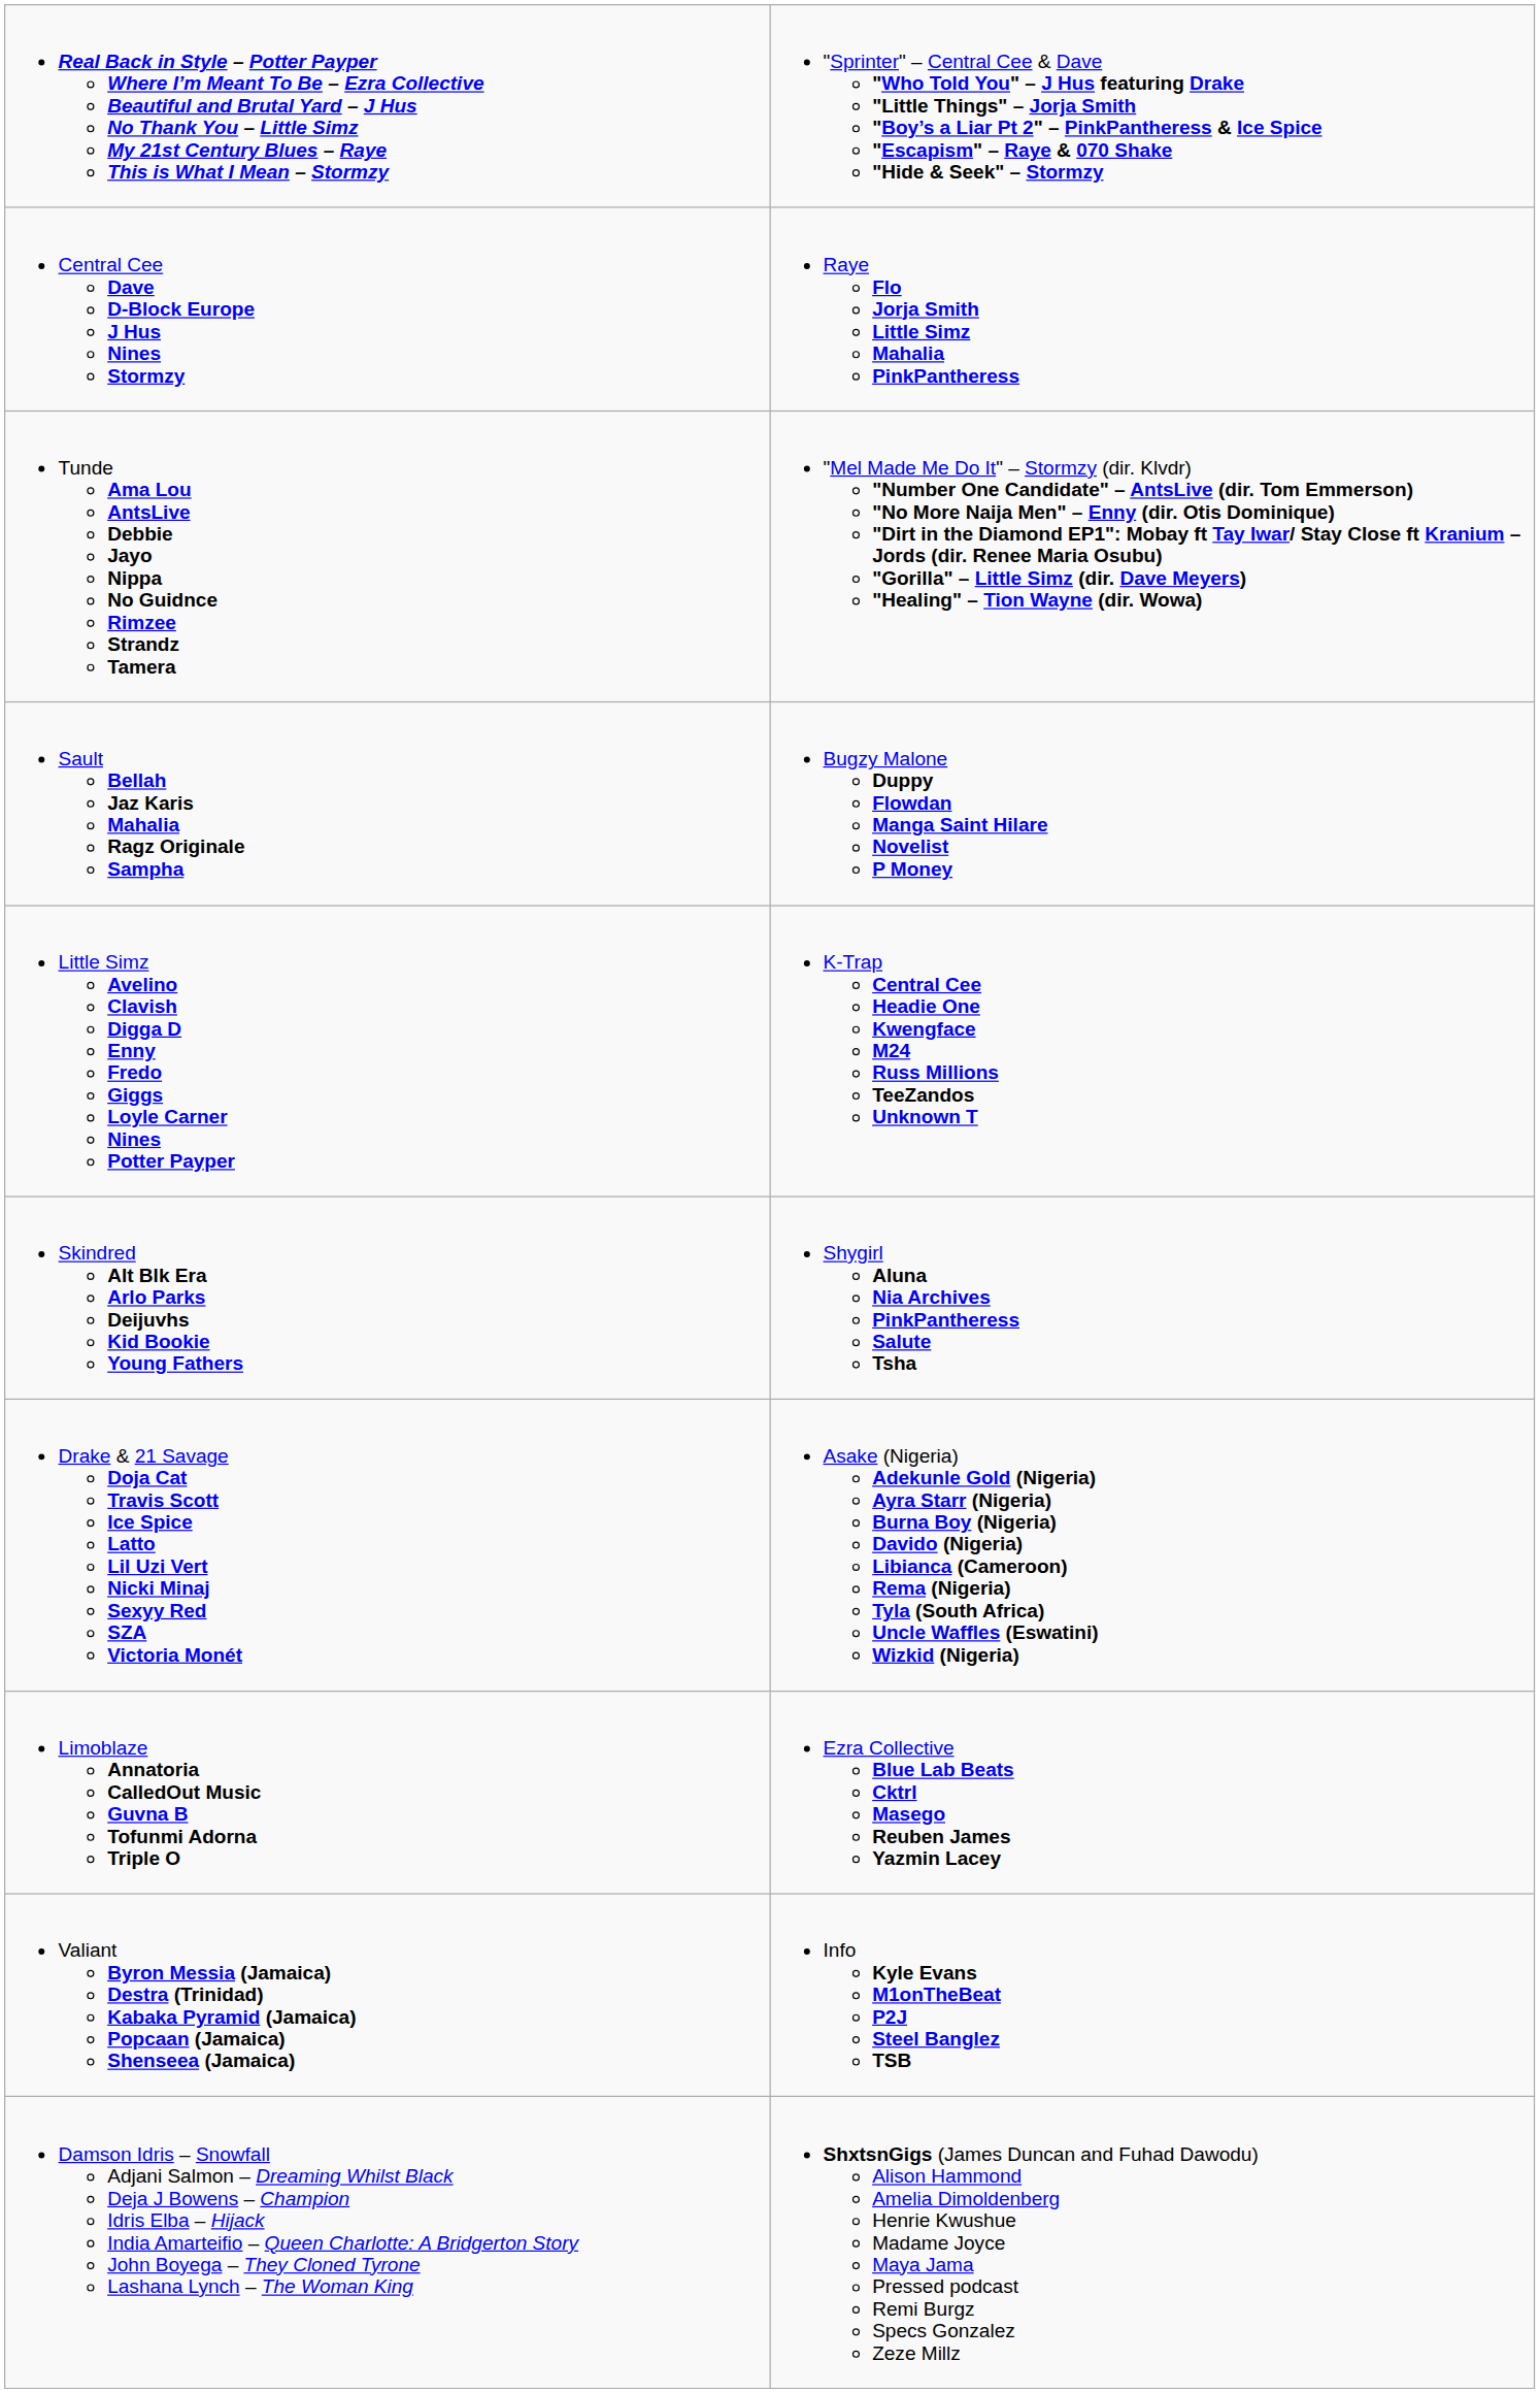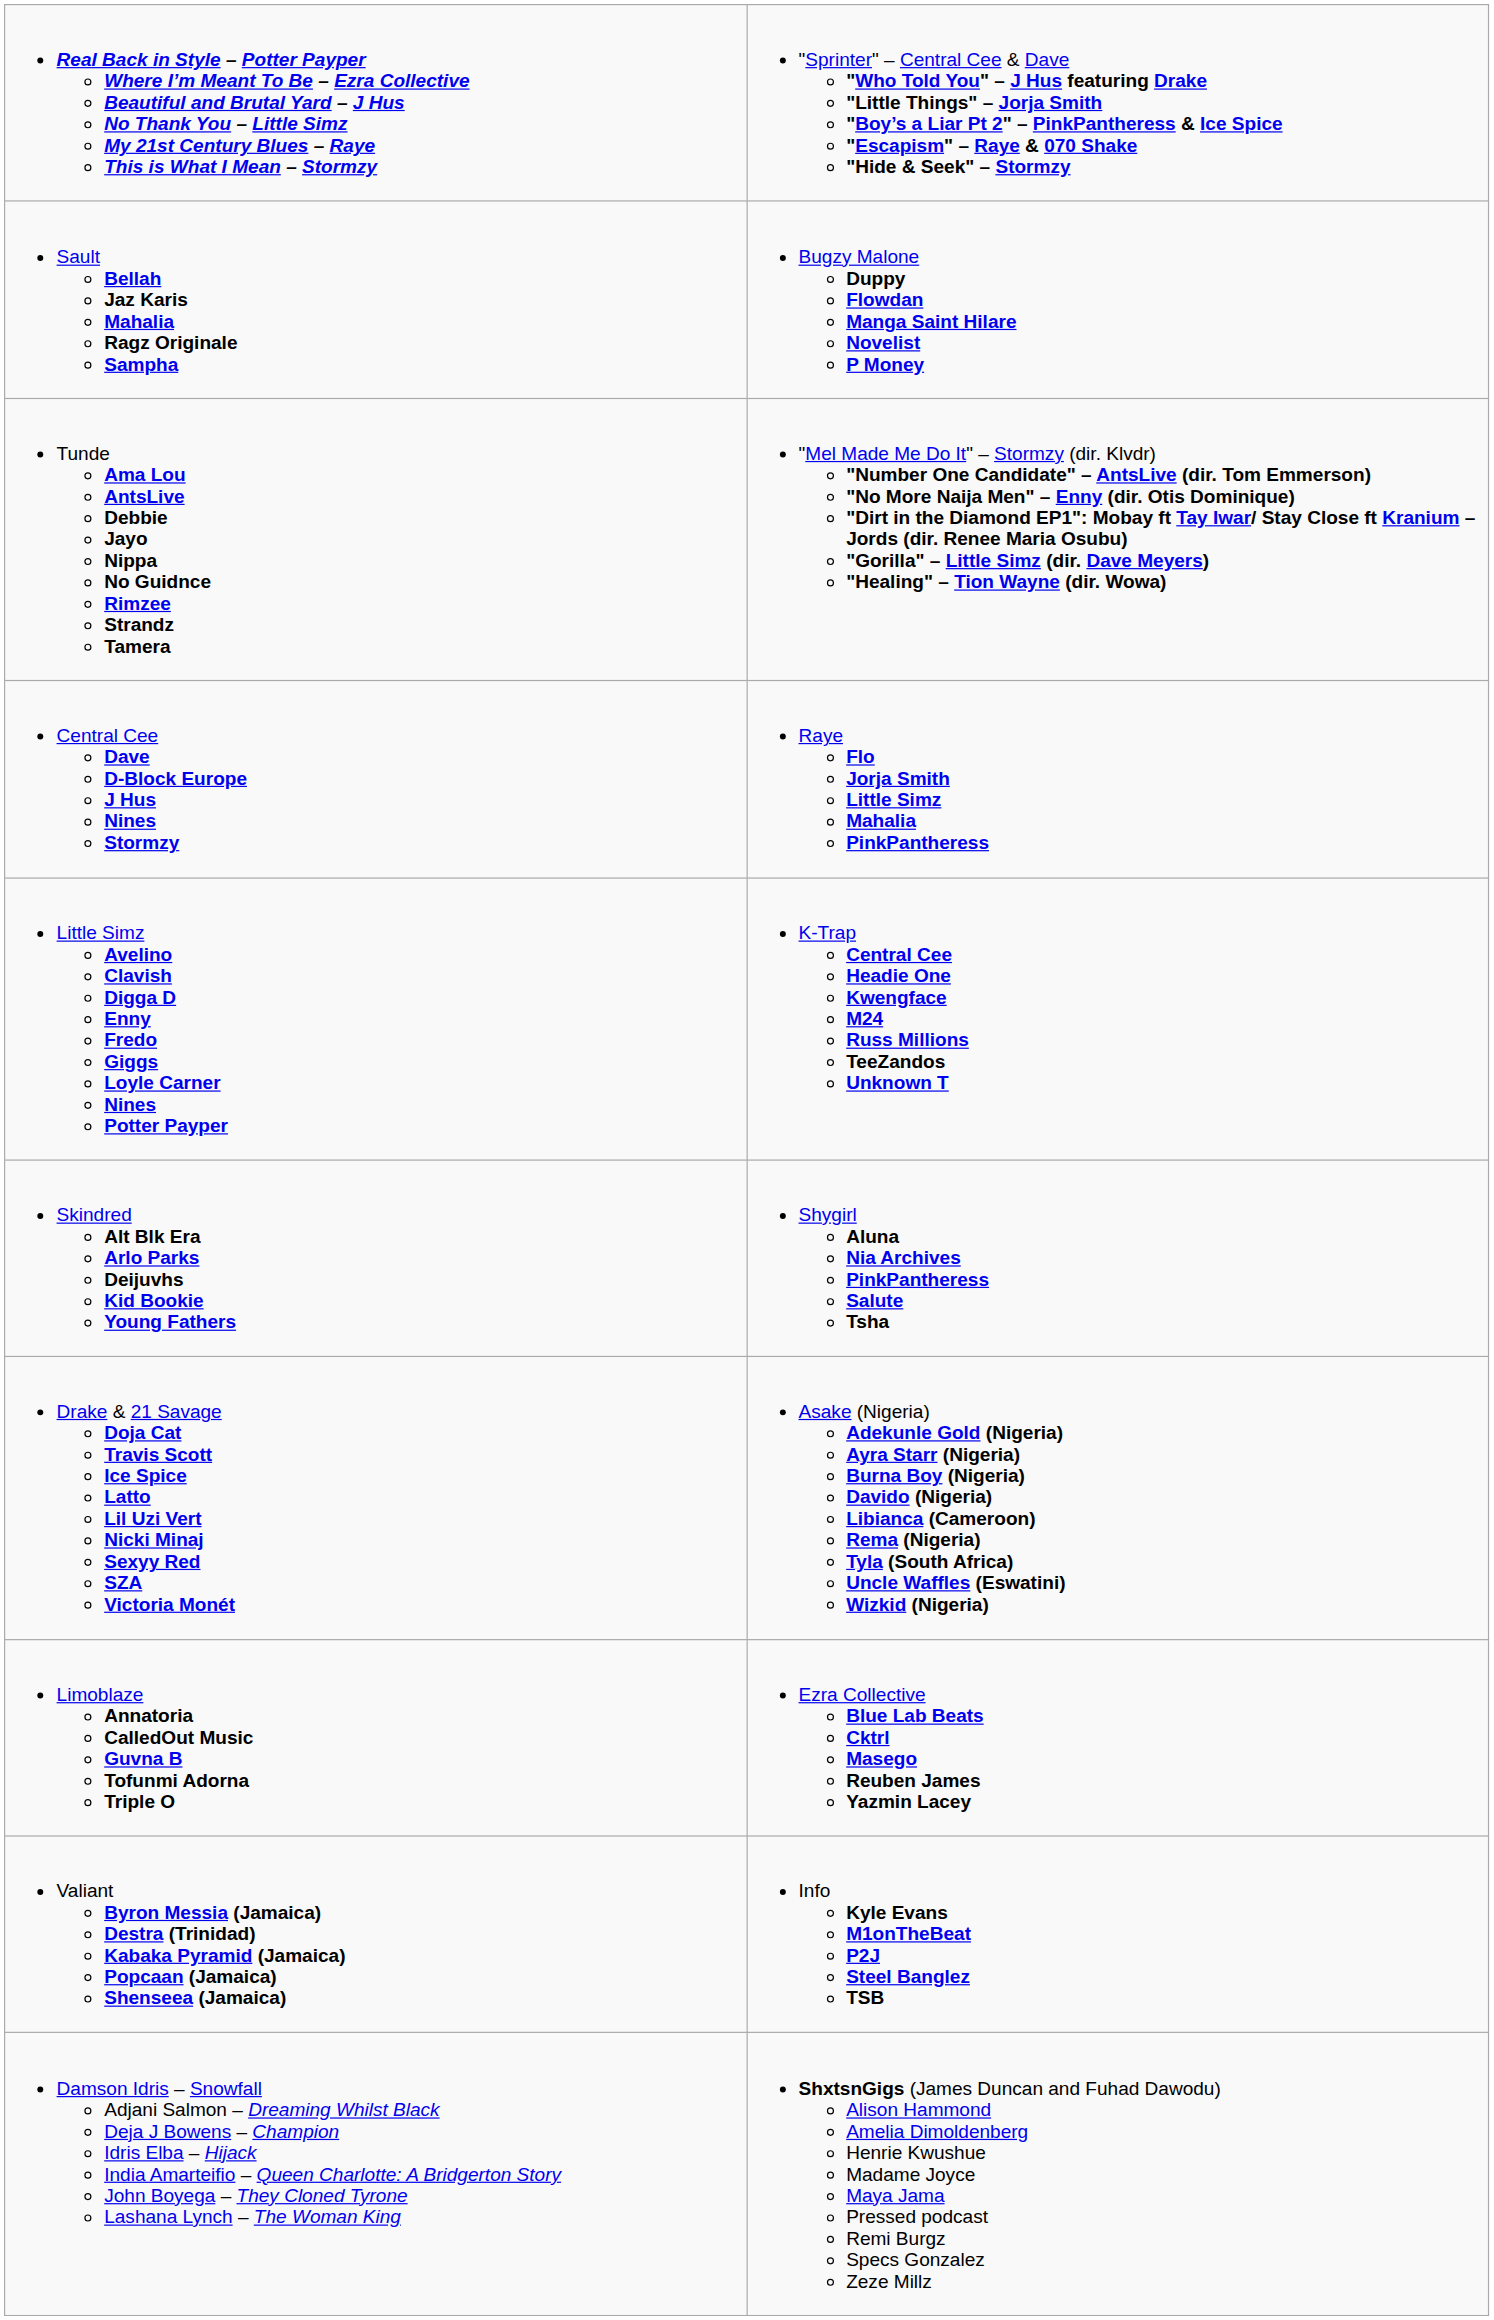 <table class="wikitable">
 <tr>
 <td style="vertical-align:top;" width="50%"><br><ul><li><strong><em><a href='#'>Real Back in Style</a><em> </em>–<em> <a href='#'>Potter Payper</a><strong><ul><li></em><a href='#'>Where I’m Meant To Be</a><em> – <a href='#'>Ezra Collective</a></li><li></em><a href='#'>Beautiful and Brutal Yard</a><em> – <a href='#'>J Hus</a></li><li></em><a href='#'>No Thank You</a><em> – <a href='#'>Little Simz</a></li><li></em><a href='#'>My 21st Century Blues</a><em> – <a href='#'>Raye</a></li><li></em><a href='#'>This is What I Mean</a><em> – <a href='#'>Stormzy</a></li></ul></li></ul></td>
 <td style="vertical-align:top;" width="50%"><br><ul><li></strong>"<a href='#'>Sprinter</a>" – <a href='#'>Central Cee</a> & <a href='#'>Dave</a><strong><ul><li>"<a href='#'>Who Told You</a>" – <a href='#'>J Hus</a> featuring <a href='#'>Drake</a></li><li>"Little Things" – <a href='#'>Jorja Smith</a></li><li>"<a href='#'>Boy’s a Liar Pt 2</a>" – <a href='#'>PinkPantheress</a> & <a href='#'>Ice Spice</a></li><li>"<a href='#'>Escapism</a>" – <a href='#'>Raye</a> & <a href='#'>070 Shake</a></li><li>"Hide & Seek" – <a href='#'>Stormzy</a></li></ul></li></ul></td>
 </tr>
 <tr>
-<td style="vertical-align:top;" width="50%"><br><ul><li></strong><a href='#'>Central Cee</a><strong><ul><li><a href='#'>Dave</a></li><li><a href='#'>D-Block Europe</a></li><li><a href='#'>J Hus</a></li><li><a href='#'>Nines</a></li><li><a href='#'>Stormzy</a></li></ul></li></ul></td>
-<td style="vertical-align:top;" width="50%"><br><ul><li></strong><a href='#'>Raye</a><strong><ul><li><a href='#'>Flo</a></li><li><a href='#'>Jorja Smith</a></li><li><a href='#'>Little Simz</a></li><li><a href='#'>Mahalia</a></li><li><a href='#'>PinkPantheress</a></li></ul></li></ul></td>
+<td style="vertical-align:top;" width="50%"><br><ul><li><a href='#'></strong>Sault<strong></a><ul><li><a href='#'>Bellah</a></li><li>Jaz Karis</li><li><a href='#'>Mahalia</a></li><li>Ragz Originale</li><li><a href='#'>Sampha</a></li></ul></li></ul></td>
+<td style="vertical-align:top;" width="50%"><br><ul><li></strong><a href='#'>Bugzy Malone</a><strong><ul><li>Duppy</li><li><a href='#'>Flowdan</a></li><li><a href='#'>Manga Saint Hilare</a></li><li><a href='#'>Novelist</a></li><li><a href='#'>P Money</a></li></ul></li></ul></td>
 </tr>
 <tr>
 <td style="vertical-align:top;" width="50%"><br><ul><li></strong>Tunde<strong><ul><li><a href='#'>Ama Lou</a></li><li><a href='#'>AntsLive</a></li><li>Debbie</li><li>Jayo</li><li>Nippa</li><li>No Guidnce</li><li><a href='#'>Rimzee</a></li><li>Strandz</li><li>Tamera</li></ul></li></ul></td>
 <td style="vertical-align:top;" width="50%"><br><ul><li></strong>"<a href='#'>Mel Made Me Do It</a>" – <a href='#'>Stormzy</a> (dir. Klvdr)<strong><ul><li>"Number One Candidate" – <a href='#'>AntsLive</a> (dir. Tom Emmerson)</li><li>"No More Naija Men" – <a href='#'>Enny</a> (dir. Otis Dominique)</li><li>"Dirt in the Diamond EP1": Mobay ft <a href='#'>Tay Iwar</a>/ Stay Close ft <a href='#'>Kranium</a> – Jords (dir. Renee Maria Osubu)</li><li>"Gorilla" – <a href='#'>Little Simz</a> (dir. <a href='#'>Dave Meyers</a>)</li><li>"Healing" – <a href='#'>Tion Wayne</a> (dir. Wowa)</li></ul></li></ul></td>
 </tr>
 <tr>
-<td style="vertical-align:top;" width="50%"><br><ul><li><a href='#'></strong>Sault<strong></a><ul><li><a href='#'>Bellah</a></li><li>Jaz Karis</li><li><a href='#'>Mahalia</a></li><li>Ragz Originale</li><li><a href='#'>Sampha</a></li></ul></li></ul></td>
-<td style="vertical-align:top;" width="50%"><br><ul><li></strong><a href='#'>Bugzy Malone</a><strong><ul><li>Duppy</li><li><a href='#'>Flowdan</a></li><li><a href='#'>Manga Saint Hilare</a></li><li><a href='#'>Novelist</a></li><li><a href='#'>P Money</a></li></ul></li></ul></td>
+<td style="vertical-align:top;" width="50%"><br><ul><li></strong><a href='#'>Central Cee</a><strong><ul><li><a href='#'>Dave</a></li><li><a href='#'>D-Block Europe</a></li><li><a href='#'>J Hus</a></li><li><a href='#'>Nines</a></li><li><a href='#'>Stormzy</a></li></ul></li></ul></td>
+<td style="vertical-align:top;" width="50%"><br><ul><li></strong><a href='#'>Raye</a><strong><ul><li><a href='#'>Flo</a></li><li><a href='#'>Jorja Smith</a></li><li><a href='#'>Little Simz</a></li><li><a href='#'>Mahalia</a></li><li><a href='#'>PinkPantheress</a></li></ul></li></ul></td>
 </tr>
 <tr>
 <td style="vertical-align:top;" width="50%"><br><ul><li></strong><a href='#'>Little Simz</a><strong><ul><li><a href='#'>Avelino</a></li><li><a href='#'>Clavish</a></li><li><a href='#'>Digga D</a></li><li><a href='#'>Enny</a></li><li><a href='#'>Fredo</a></li><li><a href='#'>Giggs</a></li><li><a href='#'>Loyle Carner</a></li><li><a href='#'>Nines</a></li><li><a href='#'>Potter Payper</a></li></ul></li></ul></td>
 <td style="vertical-align:top;" width="50%"><br><ul><li></strong><a href='#'>K-Trap</a><strong><ul><li><a href='#'>Central Cee</a></li><li><a href='#'>Headie One</a></li><li><a href='#'>Kwengface</a></li><li><a href='#'>M24</a></li><li><a href='#'>Russ Millions</a></li><li>TeeZandos</li><li><a href='#'>Unknown T</a></li></ul></li></ul></td>
 </tr>
 <tr>
 <td style="vertical-align:top;" width="50%"><br><ul><li></strong><a href='#'>Skindred</a><strong><ul><li>Alt Blk Era</li><li><a href='#'>Arlo Parks</a></li><li>Deijuvhs</li><li><a href='#'>Kid Bookie</a></li><li><a href='#'>Young Fathers</a></li></ul></li></ul></td>
 <td style="vertical-align:top;" width="50%"><br><ul><li></strong><a href='#'>Shygirl</a><strong><ul><li>Aluna</li><li><a href='#'>Nia Archives</a></li><li><a href='#'>PinkPantheress</a></li><li><a href='#'>Salute</a></li><li>Tsha</li></ul></li></ul></td>
 </tr>
 <tr>
 <td style="vertical-align:top;" width="50%"><br><ul><li></strong><a href='#'>Drake</a> & <a href='#'>21 Savage</a><strong><ul><li><a href='#'>Doja Cat</a></li><li><a href='#'>Travis Scott</a></li><li><a href='#'>Ice Spice</a></li><li><a href='#'>Latto</a></li><li><a href='#'>Lil Uzi Vert</a></li><li><a href='#'>Nicki Minaj</a></li><li><a href='#'>Sexyy Red</a></li><li><a href='#'>SZA</a></li><li><a href='#'>Victoria Monét</a></li></ul></li></ul></td>
 <td style="vertical-align:top;" width="50%"><br><ul><li></strong><a href='#'>Asake</a> (Nigeria)<strong><ul><li><a href='#'>Adekunle Gold</a> (Nigeria)</li><li><a href='#'>Ayra Starr</a> (Nigeria)</li><li><a href='#'>Burna Boy</a> (Nigeria)</li><li><a href='#'>Davido</a> (Nigeria)</li><li><a href='#'>Libianca</a> (Cameroon)</li><li><a href='#'>Rema</a> (Nigeria)</li><li><a href='#'>Tyla</a> (South Africa)</li><li><a href='#'>Uncle Waffles</a> (Eswatini)</li><li><a href='#'>Wizkid</a> (Nigeria)</li></ul></li></ul></td>
 </tr>
 <tr>
 <td style="vertical-align:top;" width="50%"><br><ul><li></strong><a href='#'>Limoblaze</a><strong><ul><li>Annatoria</li><li>CalledOut Music</li><li><a href='#'>Guvna B</a></li><li>Tofunmi Adorna</li><li>Triple O</li></ul></li></ul></td>
 <td style="vertical-align:top;" width="50%"><br><ul><li></strong><a href='#'>Ezra Collective</a><strong><ul><li><a href='#'>Blue Lab Beats</a></li><li><a href='#'>Cktrl</a></li><li><a href='#'>Masego</a></li><li>Reuben James</li><li>Yazmin Lacey</li></ul></li></ul></td>
 </tr>
 <tr>
 <td style="vertical-align:top;" width="50%"><br><ul><li></strong>Valiant<strong><ul><li><a href='#'>Byron Messia</a> (Jamaica)</li><li><a href='#'>Destra</a> (Trinidad)</li><li><a href='#'>Kabaka Pyramid</a> (Jamaica)</li><li><a href='#'>Popcaan</a> (Jamaica)</li><li><a href='#'>Shenseea</a> (Jamaica)</li></ul></li></ul></td>
 <td style="vertical-align:top;" width="50%"><br><ul><li></strong>Info<strong><ul><li>Kyle Evans</li><li><a href='#'>M1onTheBeat</a></li><li><a href='#'>P2J</a></li><li><a href='#'>Steel Banglez</a></li><li>TSB</li></ul></li></ul></td>
 </tr>
 <tr>
 <td style="vertical-align:top;" width="50%"><br><ul><li></strong><a href='#'>Damson Idris</a> – </em><a href='#'>Snowfall</a></em></strong><ul><li>Adjani Salmon – <em><a href='#'>Dreaming Whilst Black</a></em></li><li><a href='#'>Deja J Bowens</a> – <em><a href='#'>Champion</a></em></li><li><a href='#'>Idris Elba</a> – <em><a href='#'>Hijack</a></em></li><li><a href='#'>India Amarteifio</a> – <em><a href='#'>Queen Charlotte: A Bridgerton Story</a></em></li><li><a href='#'>John Boyega</a> – <em><a href='#'>They Cloned Tyrone</a></em></li><li><a href='#'>Lashana Lynch</a> – <em><a href='#'>The Woman King</a></em></li></ul></li></ul></td>
 <td style="vertical-align:top;" width="50%"><br><ul><li><strong>ShxtsnGigs</strong> (James Duncan and Fuhad Dawodu)<ul><li><a href='#'>Alison Hammond</a></li><li><a href='#'>Amelia Dimoldenberg</a></li><li>Henrie Kwushue</li><li>Madame Joyce</li><li><a href='#'>Maya Jama</a></li><li>Pressed podcast</li><li>Remi Burgz</li><li>Specs Gonzalez</li><li>Zeze Millz</li></ul></li></ul></td>
 </tr>
 </table>
